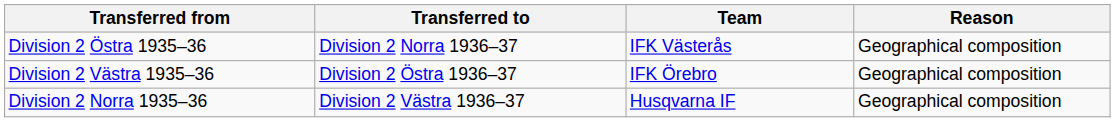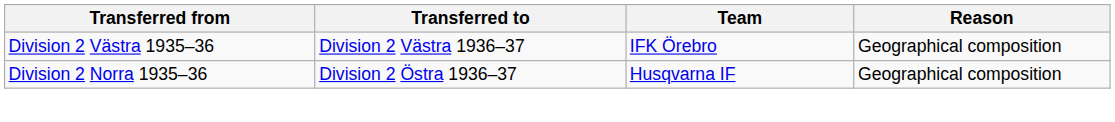 <table class="wikitable" style="text-align: left;">
 <tr>
 <th style="width: 275px;">Transferred from</th>
 <th style="width: 275px;">Transferred to</th>
 <th style="width: 200px;">Team</th>
 <th style="width: 225px;">Reason</th>
 </tr>
 <tr>
-<td><a href='#'>Division 2</a> <a href='#'>Östra</a> 1935–36</td>
-<td><a href='#'>Division 2</a> <a href='#'>Norra</a> 1936–37</td>
-<td><a href='#'>IFK Västerås</a></td>
-<td>Geographical composition</td>
-</tr>
-<tr>
 <td><a href='#'>Division 2</a> <a href='#'>Västra</a> 1935–36</td>
-<td><a href='#'>Division 2</a> <a href='#'>Östra</a> 1936–37</td>
+<td><a href='#'>Division 2</a> <a href='#'>Västra</a> 1936–37</td>
 <td><a href='#'>IFK Örebro</a></td>
 <td>Geographical composition</td>
 </tr>
 <tr>
 <td><a href='#'>Division 2</a> <a href='#'>Norra</a> 1935–36</td>
-<td><a href='#'>Division 2</a> <a href='#'>Västra</a> 1936–37</td>
+<td><a href='#'>Division 2</a> <a href='#'>Östra</a> 1936–37</td>
 <td><a href='#'>Husqvarna IF</a></td>
 <td>Geographical composition</td>
 </tr>
 </table>
